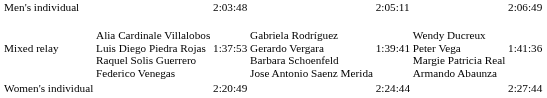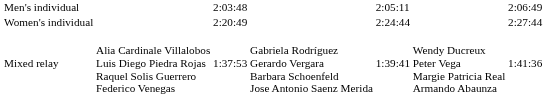 <table>
 <tr>
 <td>Men's individual</td>
 <td></td>
 <td>2:03:48</td>
 <td></td>
 <td>2:05:11</td>
 <td></td>
 <td>2:06:49</td>
 </tr>
 <tr>
+<td>Women's individual</td>
+<td></td>
+<td>2:20:49</td>
+<td></td>
+<td>2:24:44</td>
+<td></td>
+<td>2:27:44</td>
+</tr>
+<tr>
 <td>Mixed relay</td>
 <td> <br> Alia Cardinale Villalobos <br> Luis Diego Piedra Rojas <br> Raquel Solis Guerrero <br> Federico Venegas</td>
 <td>1:37:53</td>
 <td> <br> Gabriela Rodríguez<br> Gerardo Vergara <br> Barbara Schoenfeld <br> Jose Antonio Saenz Merida</td>
 <td>1:39:41</td>
 <td> <br> Wendy Ducreux <br> Peter Vega <br> Margie Patricia Real <br> Armando Abaunza</td>
 <td>1:41:36</td>
 </tr>
-<tr>
-<td>Women's individual</td>
-<td></td>
-<td>2:20:49</td>
-<td></td>
-<td>2:24:44</td>
-<td></td>
-<td>2:27:44</td>
-</tr>
 </table>
